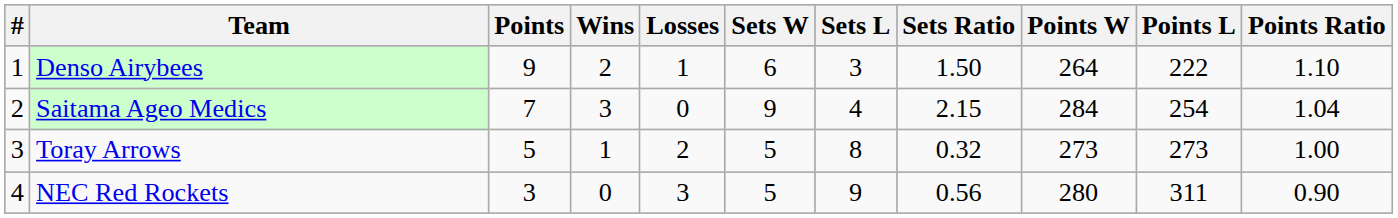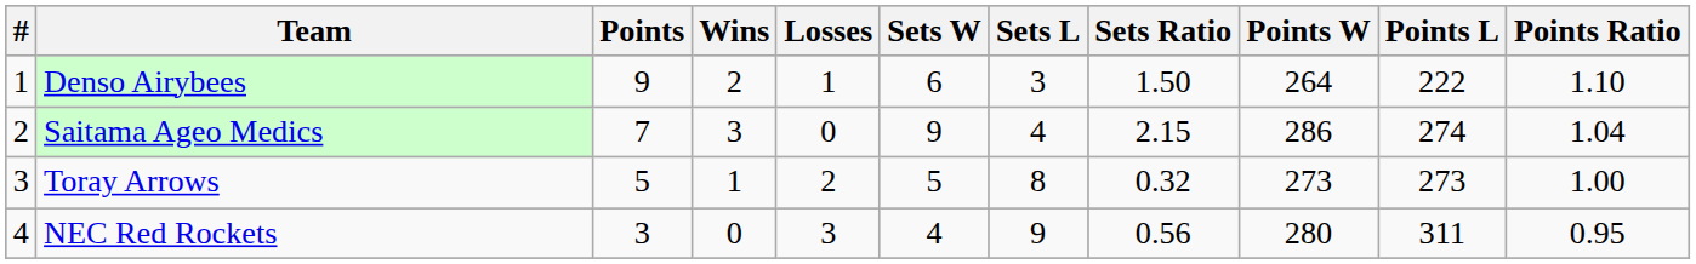 <table class="wikitable" style="text-align: center;">
 <tr>
 <th>#</th>
 <th>Team</th>
 <th>Points</th>
 <th>Wins</th>
 <th>Losses</th>
 <th>Sets W</th>
 <th>Sets L</th>
 <th>Sets Ratio</th>
 <th>Points W</th>
 <th>Points L</th>
 <th>Points Ratio</th>
 </tr>
 <tr>
 <td>1</td>
 <td style="width: 17em; text-align: left; background: #ccffcc;"><a href='#'>Denso Airybees</a></td>
 <td>9</td>
 <td>2</td>
 <td>1</td>
 <td>6</td>
 <td>3</td>
 <td>1.50</td>
 <td>264</td>
 <td>222</td>
 <td>1.10</td>
 </tr>
 <tr>
 <td>2</td>
 <td style="width: 17em; text-align: left; background: #ccffcc;"><a href='#'> Saitama Ageo Medics</a></td>
 <td>7</td>
 <td>3</td>
 <td>0</td>
 <td>9</td>
 <td>4</td>
 <td>2.15</td>
-<td>284</td>
-<td>254</td>
+<td>286</td>
+<td>274</td>
 <td>1.04</td>
 </tr>
 <tr>
 <td>3</td>
 <td style="width: 17em; text-align: left;"><a href='#'>Toray Arrows</a></td>
 <td>5</td>
 <td>1</td>
 <td>2</td>
 <td>5</td>
 <td>8</td>
 <td>0.32</td>
 <td>273</td>
 <td>273</td>
 <td>1.00</td>
 </tr>
 <tr>
 <td>4</td>
 <td style="width: 17em; text-align: left;"><a href='#'>NEC Red Rockets</a></td>
 <td>3</td>
 <td>0</td>
 <td>3</td>
-<td>5</td>
+<td>4</td>
 <td>9</td>
 <td>0.56</td>
 <td>280</td>
 <td>311</td>
-<td>0.90</td>
+<td>0.95</td>
 </tr>
 </table>
